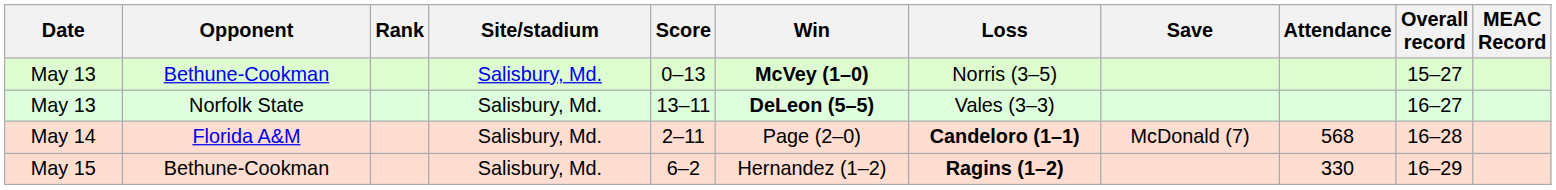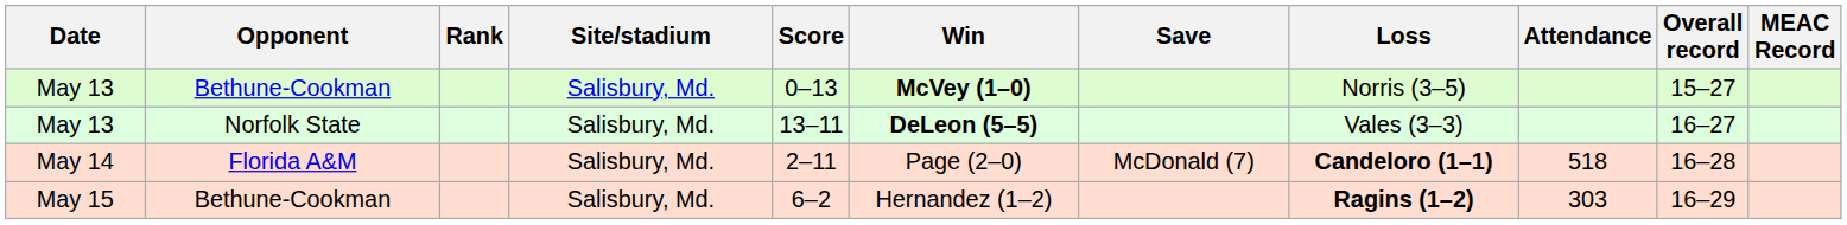 <table class="wikitable">
 <tr>
 <th bgcolor="#DDDDFF" width="8%">Date</th>
 <th bgcolor="#DDDDFF" width="17%">Opponent</th>
 <th bgcolor="#DDDDFF" width="3%">Rank</th>
 <th bgcolor="#DDDDFF" width="15%">Site/stadium</th>
 <th bgcolor="#DDDDFF" width="4%">Score</th>
 <th bgcolor="#DDDDFF" width="13%">Win</th>
+<th bgcolor="#DDDDFF" width="12%">Save</th>
 <th bgcolor="#DDDDFF" width="13%">Loss</th>
-<th bgcolor="#DDDDFF" width="12%">Save</th>
 <th bgcolor="#DDDDFF" width="6%">Attendance</th>
 <th bgcolor="#DDDDFF" width="5%">Overall record</th>
 <th bgcolor="#DDDDFF" width="5%">MEAC Record</th>
 </tr>
 <tr align="center" bgcolor="#ddfdd">
 <td>May 13</td>
 <td><a href='#'>Bethune-Cookman</a></td>
 <td></td>
 <td><a href='#'>Salisbury, Md.</a></td>
 <td>0–13</td>
 <td><strong>McVey (1–0)</strong></td>
+<td></td>
 <td>Norris (3–5)</td>
-<td></td>
 <td></td>
 <td>15–27</td>
 <td></td>
 </tr>
 <tr align="center" bgcolor="#ddffdd">
 <td>May 13</td>
 <td>Norfolk State</td>
 <td></td>
 <td>Salisbury, Md.</td>
 <td>13–11</td>
 <td><strong>DeLeon (5–5)</strong></td>
+<td></td>
 <td>Vales (3–3)</td>
-<td></td>
 <td></td>
 <td>16–27</td>
 <td></td>
 </tr>
 <tr align="center" bgcolor="ffddd">
 <td>May 14</td>
 <td><a href='#'>Florida A&M</a></td>
 <td></td>
 <td>Salisbury, Md.</td>
 <td>2–11</td>
 <td>Page (2–0)</td>
+<td>McDonald (7)</td>
 <td><strong>Candeloro (1–1)</strong></td>
-<td>McDonald (7)</td>
-<td>568</td>
+<td>518</td>
 <td>16–28</td>
 <td></td>
 </tr>
 <tr align="center" bgcolor="ffddd">
 <td>May 15</td>
 <td>Bethune-Cookman</td>
 <td></td>
 <td>Salisbury, Md.</td>
 <td>6–2</td>
 <td>Hernandez (1–2)</td>
+<td></td>
 <td><strong>Ragins (1–2)</strong></td>
-<td></td>
-<td>330</td>
+<td>303</td>
 <td>16–29</td>
 <td></td>
 </tr>
 </table>
